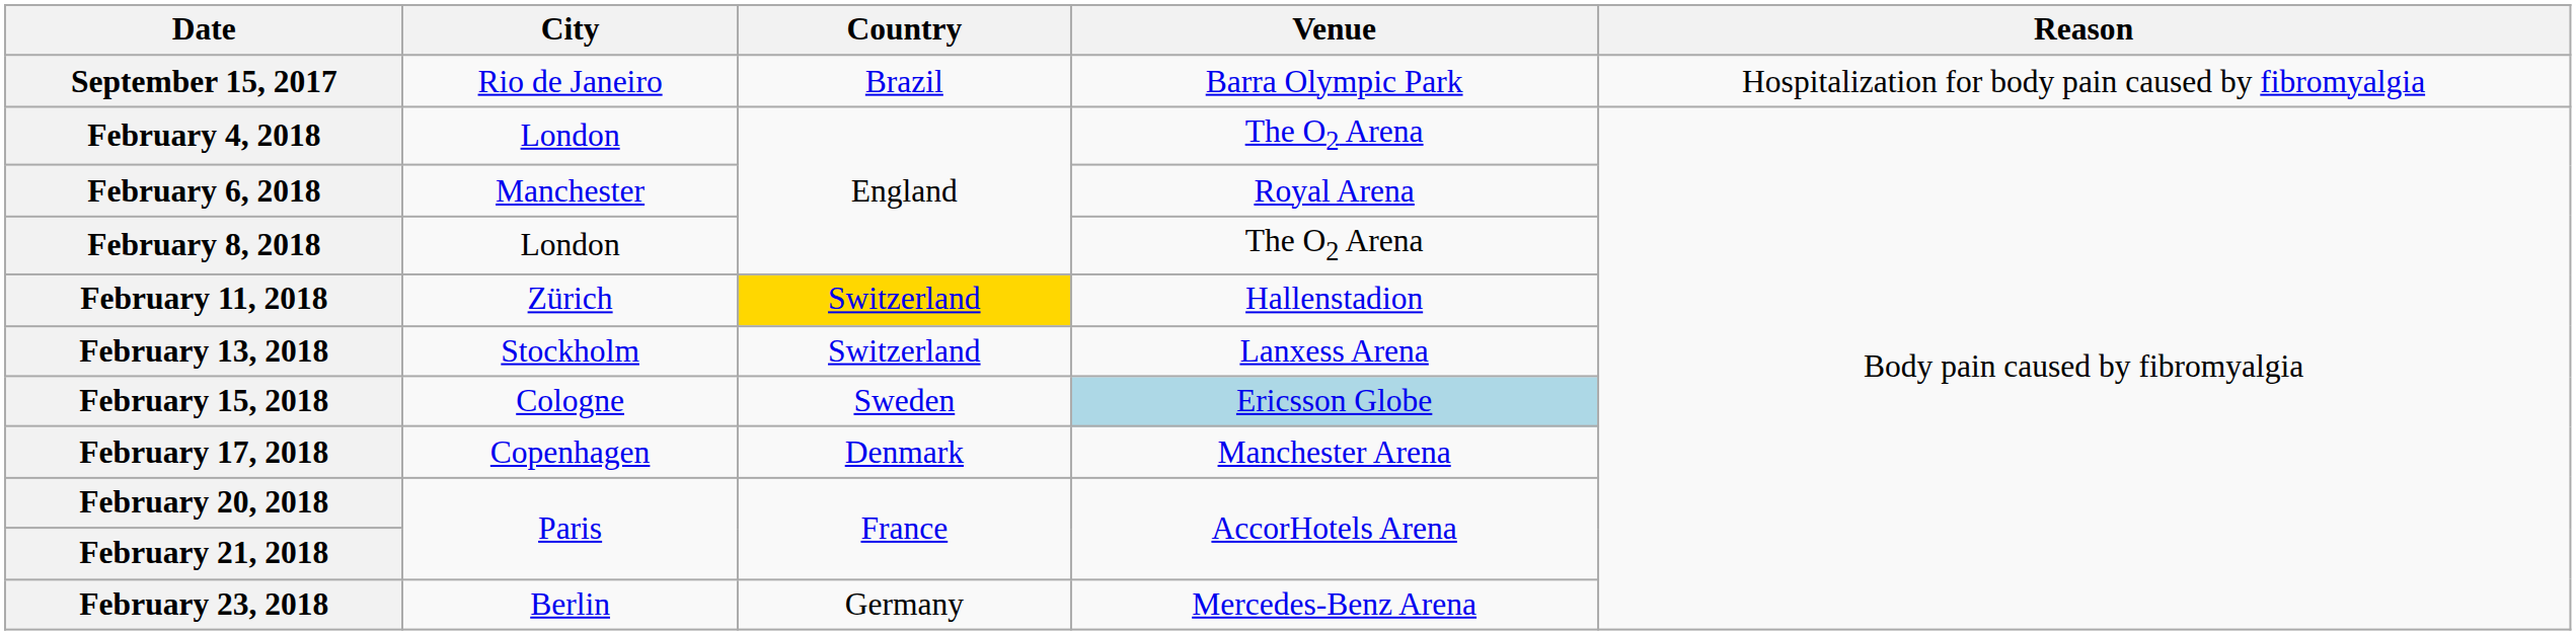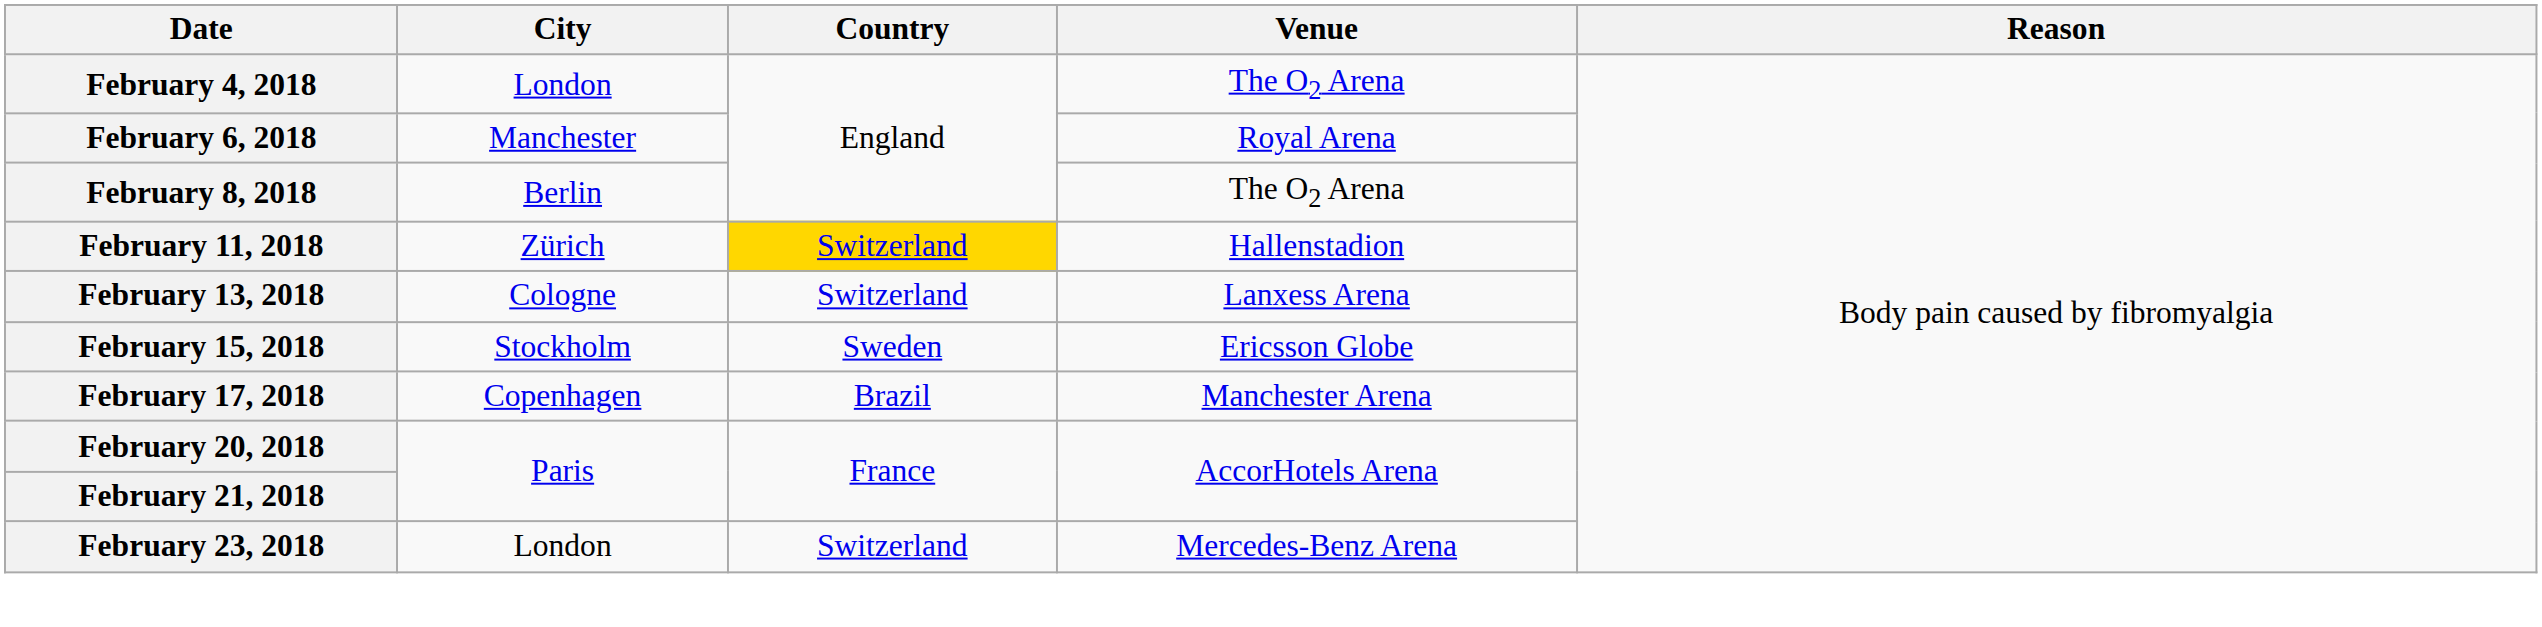 <table class="wikitable plainrowheaders" style="text-align:center;">
 <tr>
 <th scope="col" style="width:12em;">Date</th>
 <th scope="col" style="width:10em;">City</th>
 <th scope="col" style="width:10em;">Country</th>
 <th scope="col" style="width:16em;">Venue</th>
 <th scope="col" style="width:30em;">Reason</th>
-</tr>
-<tr>
-<th scope="row" style="text-align:center;">September 15, 2017</th>
-<td><a href='#'>Rio de Janeiro</a></td>
-<td><a href='#'>Brazil</a></td>
-<td><a href='#'>Barra Olympic Park</a></td>
-<td>Hospitalization for body pain caused by <a href='#'>fibromyalgia</a></td>
 </tr>
 <tr>
 <th scope="row" style="text-align:center;">February 4, 2018</th>
 <td><a href='#'>London</a></td>
 <td rowspan="3">England</td>
 <td><a href='#'>The O<sub>2</sub> Arena</a></td>
 <td rowspan="10">Body pain caused by fibromyalgia</td>
 </tr>
 <tr>
 <th scope="row" style="text-align:center;">February 6, 2018</th>
 <td><a href='#'>Manchester</a></td>
 <td><a href='#'>Royal Arena</a></td>
 </tr>
 <tr>
 <th scope="row" style="text-align:center;">February 8, 2018</th>
-<td>London</td>
+<td><a href='#'>Berlin</a></td>
 <td The 02 Arena>The O<sub>2</sub> Arena</td>
 </tr>
 <tr>
 <th scope="row" style="text-align:center;">February 11, 2018</th>
 <td><a href='#'>Zürich</a></td>
 <td style="background: gold;"><a href='#'>Switzerland</a></td>
 <td><a href='#'>Hallenstadion</a></td>
 </tr>
 <tr>
 <th scope="row" style="text-align:center;">February 13, 2018</th>
-<td><a href='#'>Stockholm</a></td>
+<td><a href='#'>Cologne</a></td>
 <td><a href='#'>Switzerland</a></td>
 <td><a href='#'>Lanxess Arena</a></td>
 </tr>
 <tr>
 <th scope="row" style="text-align:center;">February 15, 2018</th>
-<td><a href='#'>Cologne</a></td>
+<td><a href='#'>Stockholm</a></td>
 <td><a href='#'>Sweden</a></td>
-<td style="background: lightblue;"><a href='#'>Ericsson Globe</a></td>
+<td><a href='#'>Ericsson Globe</a></td>
 </tr>
 <tr>
 <th scope="row" style="text-align:center;">February 17, 2018</th>
 <td><a href='#'>Copenhagen</a></td>
-<td><a href='#'>Denmark</a></td>
+<td><a href='#'>Brazil</a></td>
 <td><a href='#'>Manchester Arena</a></td>
 </tr>
 <tr>
 <th scope="row" style="text-align:center;">February 20, 2018</th>
 <td rowspan="2"><a href='#'>Paris</a></td>
 <td rowspan="2"><a href='#'>France</a></td>
 <td rowspan="2"><a href='#'>AccorHotels Arena</a></td>
 </tr>
 <tr>
 <th scope="row" style="text-align:center;">February 21, 2018</th>
 </tr>
 <tr>
 <th scope="row" style="text-align:center;">February 23, 2018</th>
-<td><a href='#'>Berlin</a></td>
-<td>Germany</td>
+<td>London</td>
+<td><a href='#'>Switzerland</a></td>
 <td><a href='#'>Mercedes-Benz Arena</a></td>
 </tr>
 </table>
